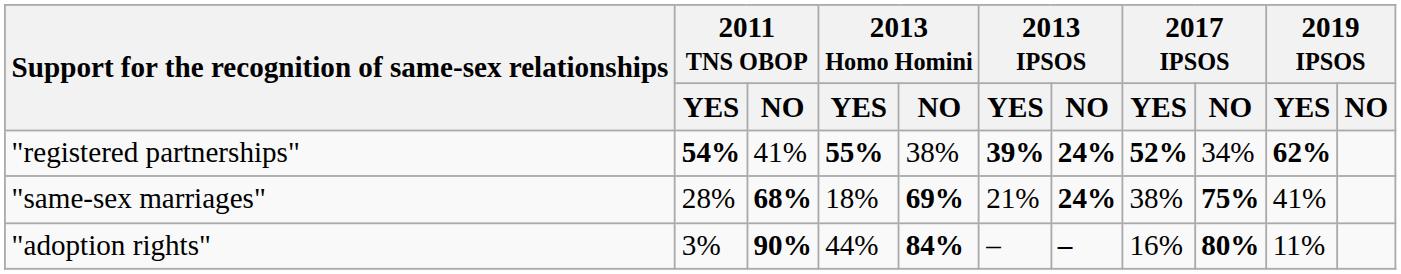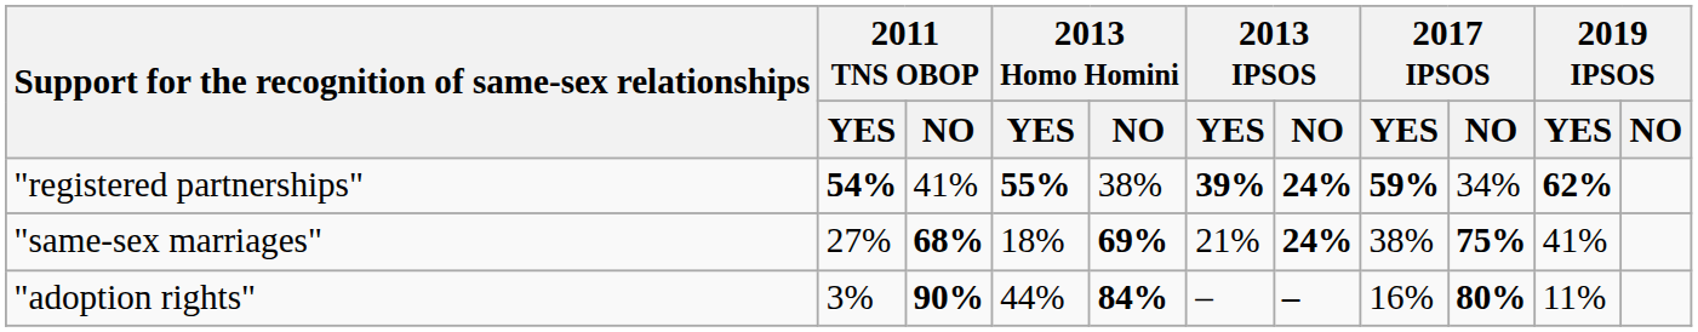 <table class="wikitable">
 <tr>
 <th rowspan=2>Support for the recognition of same-sex relationships</th>
 <th colspan=2>2011<br><small>TNS OBOP</small></th>
 <th colspan="2">2013<br><small>Homo Homini</small></th>
 <th colspan="2">2013<br><small>IPSOS</small></th>
 <th colspan="2">2017<br><small>IPSOS</small></th>
 <th colspan="2">2019<br><small>IPSOS</small></th>
 </tr>
 <tr>
 <th><strong><span>YES</span></strong></th>
 <th><strong><span>NO</span></strong></th>
 <th><strong><span>YES</span></strong></th>
 <th><strong><span>NO</span></strong></th>
 <th><strong><span>YES</span></strong></th>
 <th><strong><span>NO</span></strong></th>
 <th><strong><span>YES</span></strong></th>
 <th><strong><span>NO</span></strong></th>
 <th><strong><span>YES</span></strong></th>
 <th><strong><span>NO</span></strong></th>
 </tr>
 <tr>
 <td>"registered partnerships"</td>
 <td><strong><span>54%</span></strong></td>
 <td>41%</td>
 <td><strong><span>55%</span></strong></td>
 <td>38%</td>
 <td><strong><span>39%</span></strong></td>
 <td><strong>24%</strong></td>
-<td><strong><span>52%</span></strong></td>
+<td><strong><span>59%</span></strong></td>
 <td>34%</td>
 <td><strong><span>62%</span></strong></td>
 <td></td>
 </tr>
 <tr>
 <td>"same-sex marriages"</td>
-<td>28%</td>
+<td>27%</td>
 <td><strong><span>68%</span></strong></td>
 <td>18%</td>
 <td><strong><span>69%</span></strong></td>
 <td>21%</td>
 <td><strong><span>24%</span></strong></td>
 <td>38%</td>
 <td><strong><span>75%</span></strong></td>
 <td>41%</td>
 <td><strong><span></span></strong></td>
 </tr>
 <tr>
 <td>"adoption rights"</td>
 <td>3%</td>
 <td><strong><span>90%</span></strong></td>
 <td>44%</td>
 <td><strong><span>84%</span></strong></td>
 <td>–</td>
 <td><strong>–</strong></td>
 <td>16%</td>
 <td><strong><span>80%</span></strong></td>
 <td>11%</td>
 <td><strong><span></span></strong></td>
 </tr>
 </table>
